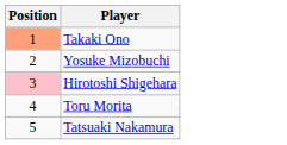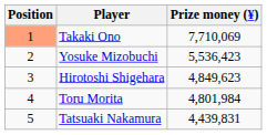 <table class="wikitable">
 <tr>
 <th>Position</th>
 <th>Player</th>
+<th>Prize money (<a href='#'>¥</a>)</th>
 </tr>
 <tr>
 <td align=center style="background: lightsalmon;">1</td>
 <td> <a href='#'>Takaki Ono</a></td>
+<td align=center>7,710,069</td>
 </tr>
 <tr>
 <td align=center>2</td>
 <td> <a href='#'>Yosuke Mizobuchi</a></td>
+<td align=center>5,536,423</td>
 </tr>
 <tr>
-<td align=center style="background: pink;">3</td>
+<td align=center>3</td>
 <td> <a href='#'>Hirotoshi Shigehara</a></td>
+<td align=center>4,849,623</td>
 </tr>
 <tr>
 <td align=center>4</td>
 <td> <a href='#'>Toru Morita</a></td>
+<td align=center>4,801,984</td>
 </tr>
 <tr>
 <td align=center>5</td>
 <td> <a href='#'>Tatsuaki Nakamura</a></td>
+<td align=center>4,439,831</td>
 </tr>
 </table>
